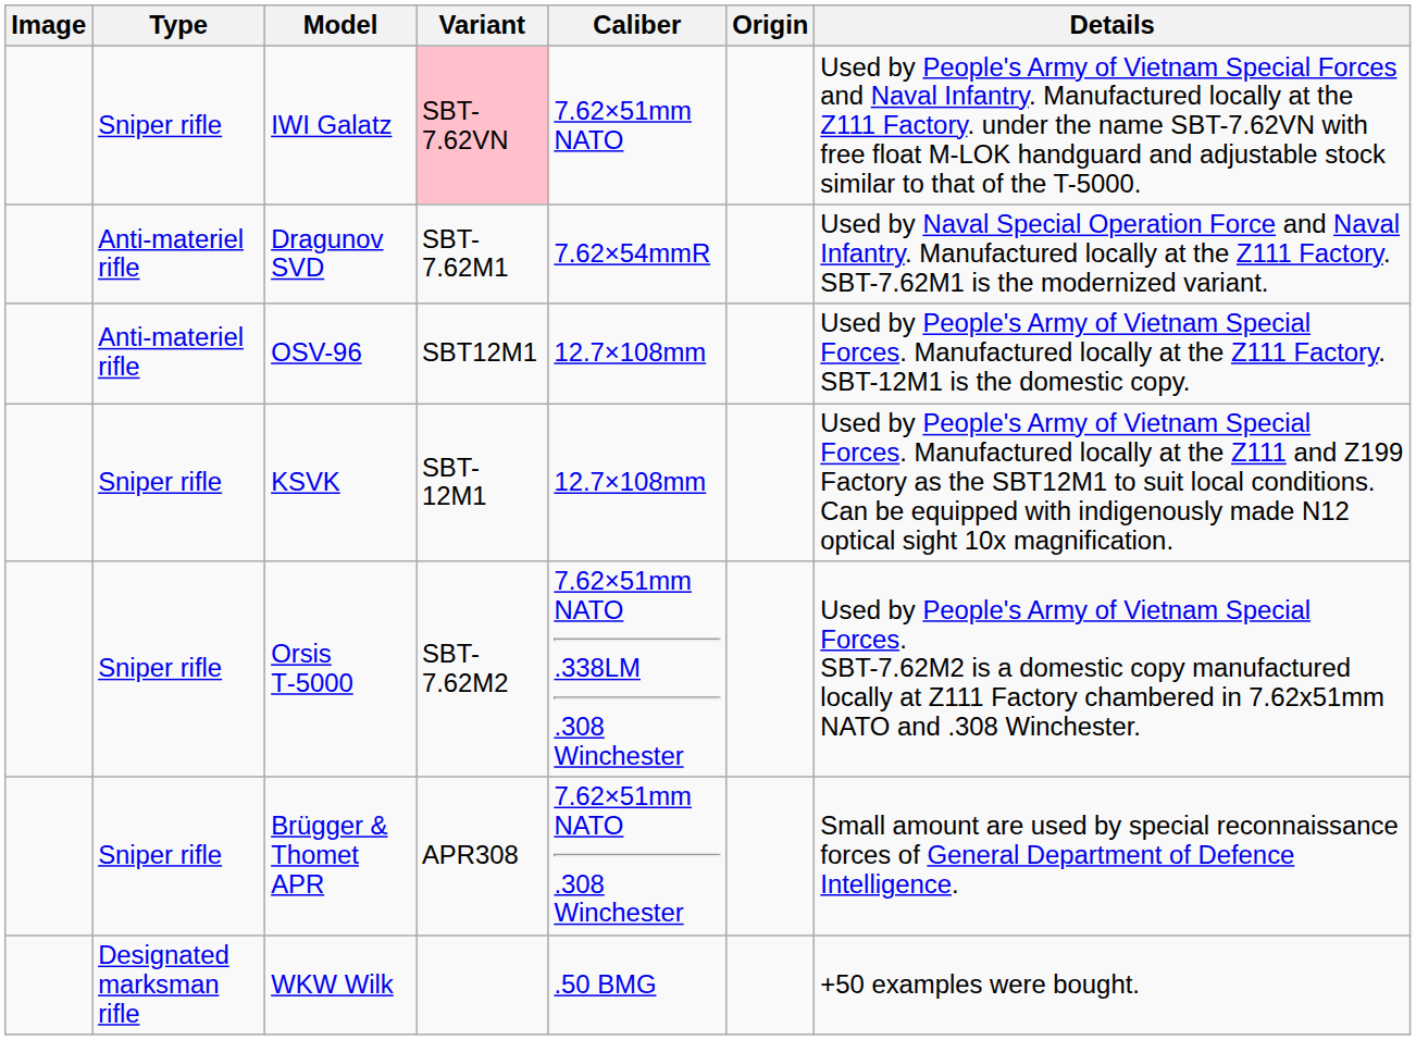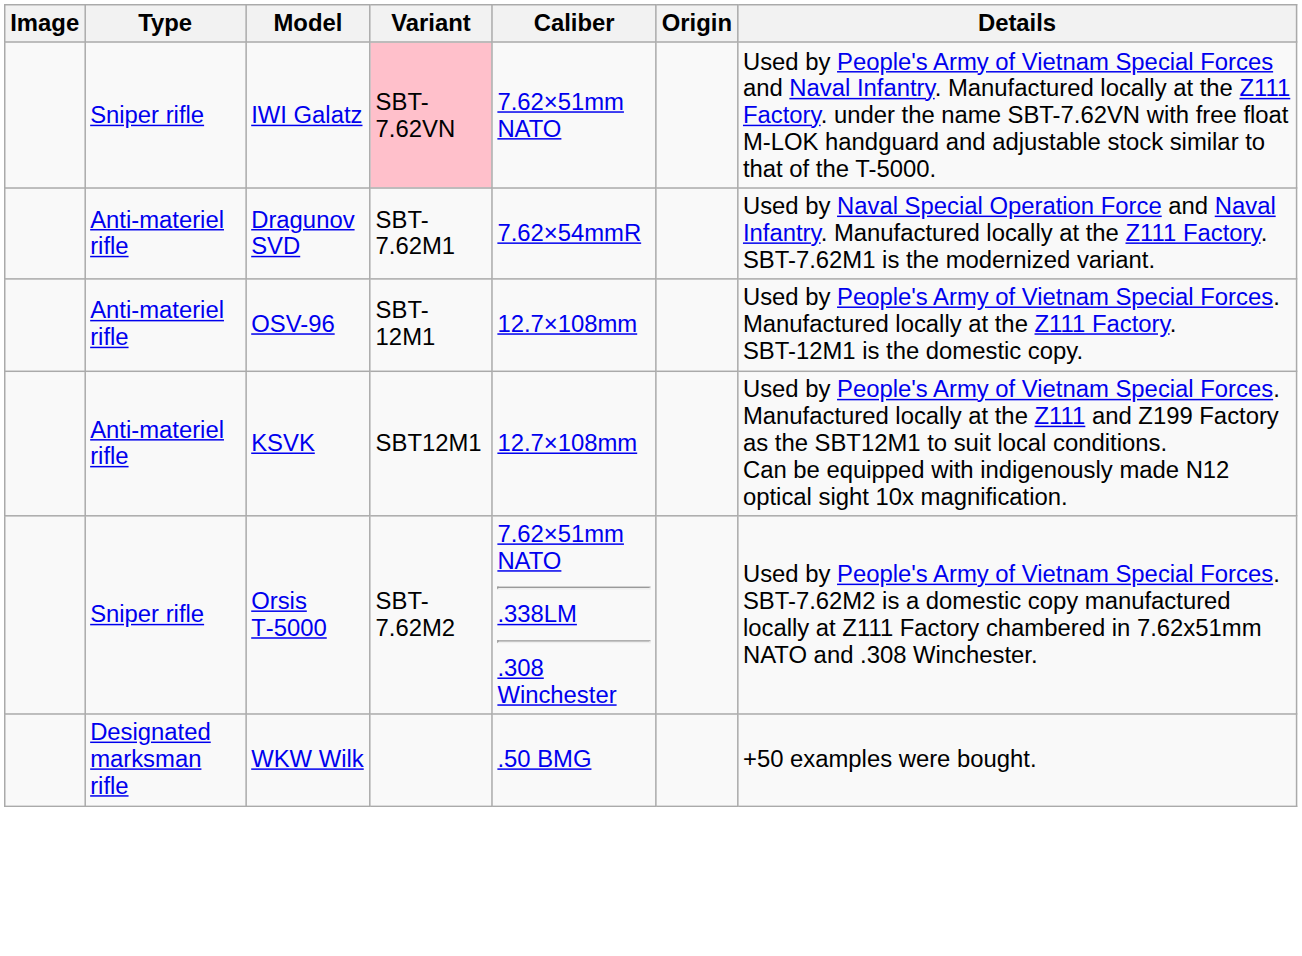 <table class="wikitable">
 <tr>
 <th>Image</th>
 <th>Type</th>
 <th>Model</th>
 <th>Variant</th>
 <th>Caliber</th>
 <th>Origin</th>
 <th>Details</th>
 </tr>
 <tr>
 <td><br></td>
 <td><a href='#'>Sniper rifle</a></td>
 <td><a href='#'>IWI Galatz</a></td>
 <td style="background: pink;">SBT-7.62VN</td>
 <td><a href='#'>7.62×51mm NATO</a></td>
 <td><br></td>
 <td>Used by <a href='#'>People's Army of Vietnam Special Forces</a> and <a href='#'>Naval Infantry</a>. Manufactured locally at the <a href='#'>Z111 Factory</a>. under the name SBT-7.62VN with free float M-LOK handguard and adjustable stock similar to that of the T-5000.</td>
 </tr>
 <tr>
 <td></td>
 <td><a href='#'>Anti-materiel rifle</a></td>
 <td><a href='#'>Dragunov SVD</a></td>
 <td>SBT-7.62M1</td>
 <td><a href='#'>7.62×54mmR</a></td>
 <td><br></td>
 <td>Used by <a href='#'>Naval Special Operation Force</a> and <a href='#'>Naval Infantry</a>. Manufactured locally at the <a href='#'>Z111 Factory</a>.<br>SBT-7.62M1 is the modernized variant.</td>
 </tr>
 <tr>
 <td></td>
 <td><a href='#'>Anti-materiel rifle</a></td>
 <td><a href='#'>OSV-96</a></td>
-<td>SBT12M1</td>
+<td>SBT-12M1</td>
 <td><a href='#'>12.7×108mm</a></td>
 <td><br></td>
 <td>Used by <a href='#'>People's Army of Vietnam Special Forces</a>. Manufactured locally at the <a href='#'>Z111 Factory</a>.<br>SBT-12M1 is the domestic copy.</td>
 </tr>
 <tr>
 <td></td>
-<td><a href='#'>Sniper rifle</a></td>
+<td><a href='#'>Anti-materiel rifle</a></td>
 <td><a href='#'>KSVK</a></td>
-<td>SBT-12M1</td>
+<td>SBT12M1</td>
 <td><a href='#'>12.7×108mm</a></td>
 <td><br></td>
 <td>Used by <a href='#'>People's Army of Vietnam Special Forces</a>. Manufactured locally at the <a href='#'>Z111</a> and Z199 Factory as the SBT12M1 to suit local conditions.<br>Can be equipped with indigenously made N12 optical sight 10x magnification.</td>
 </tr>
 <tr>
 <td></td>
 <td><a href='#'>Sniper rifle</a></td>
 <td><a href='#'>Orsis Т-5000</a></td>
 <td>SBT-7.62M2</td>
 <td><a href='#'>7.62×51mm NATO</a><hr><a href='#'>.338LM</a><hr><a href='#'>.308 Winchester</a></td>
 <td><br></td>
 <td>Used by <a href='#'>People's Army of Vietnam Special Forces</a>.<br>SBT-7.62M2 is a domestic copy manufactured locally at Z111 Factory chambered in 7.62x51mm NATO and .308 Winchester.</td>
 </tr>
 <tr>
 <td></td>
-<td><a href='#'>Sniper rifle</a></td>
-<td><a href='#'>Brügger & Thomet APR</a></td>
-<td>APR308</td>
-<td><a href='#'>7.62×51mm NATO</a><hr><a href='#'>.308 Winchester</a></td>
-<td></td>
-<td>Small amount are used by special reconnaissance forces of <a href='#'>General Department of Defence Intelligence</a>.</td>
-</tr>
-<tr>
-<td></td>
 <td><a href='#'>Designated marksman rifle</a></td>
 <td><a href='#'>WKW Wilk</a></td>
 <td></td>
 <td><a href='#'>.50 BMG</a></td>
 <td></td>
 <td>+50 examples were bought.</td>
 </tr>
 </table>
